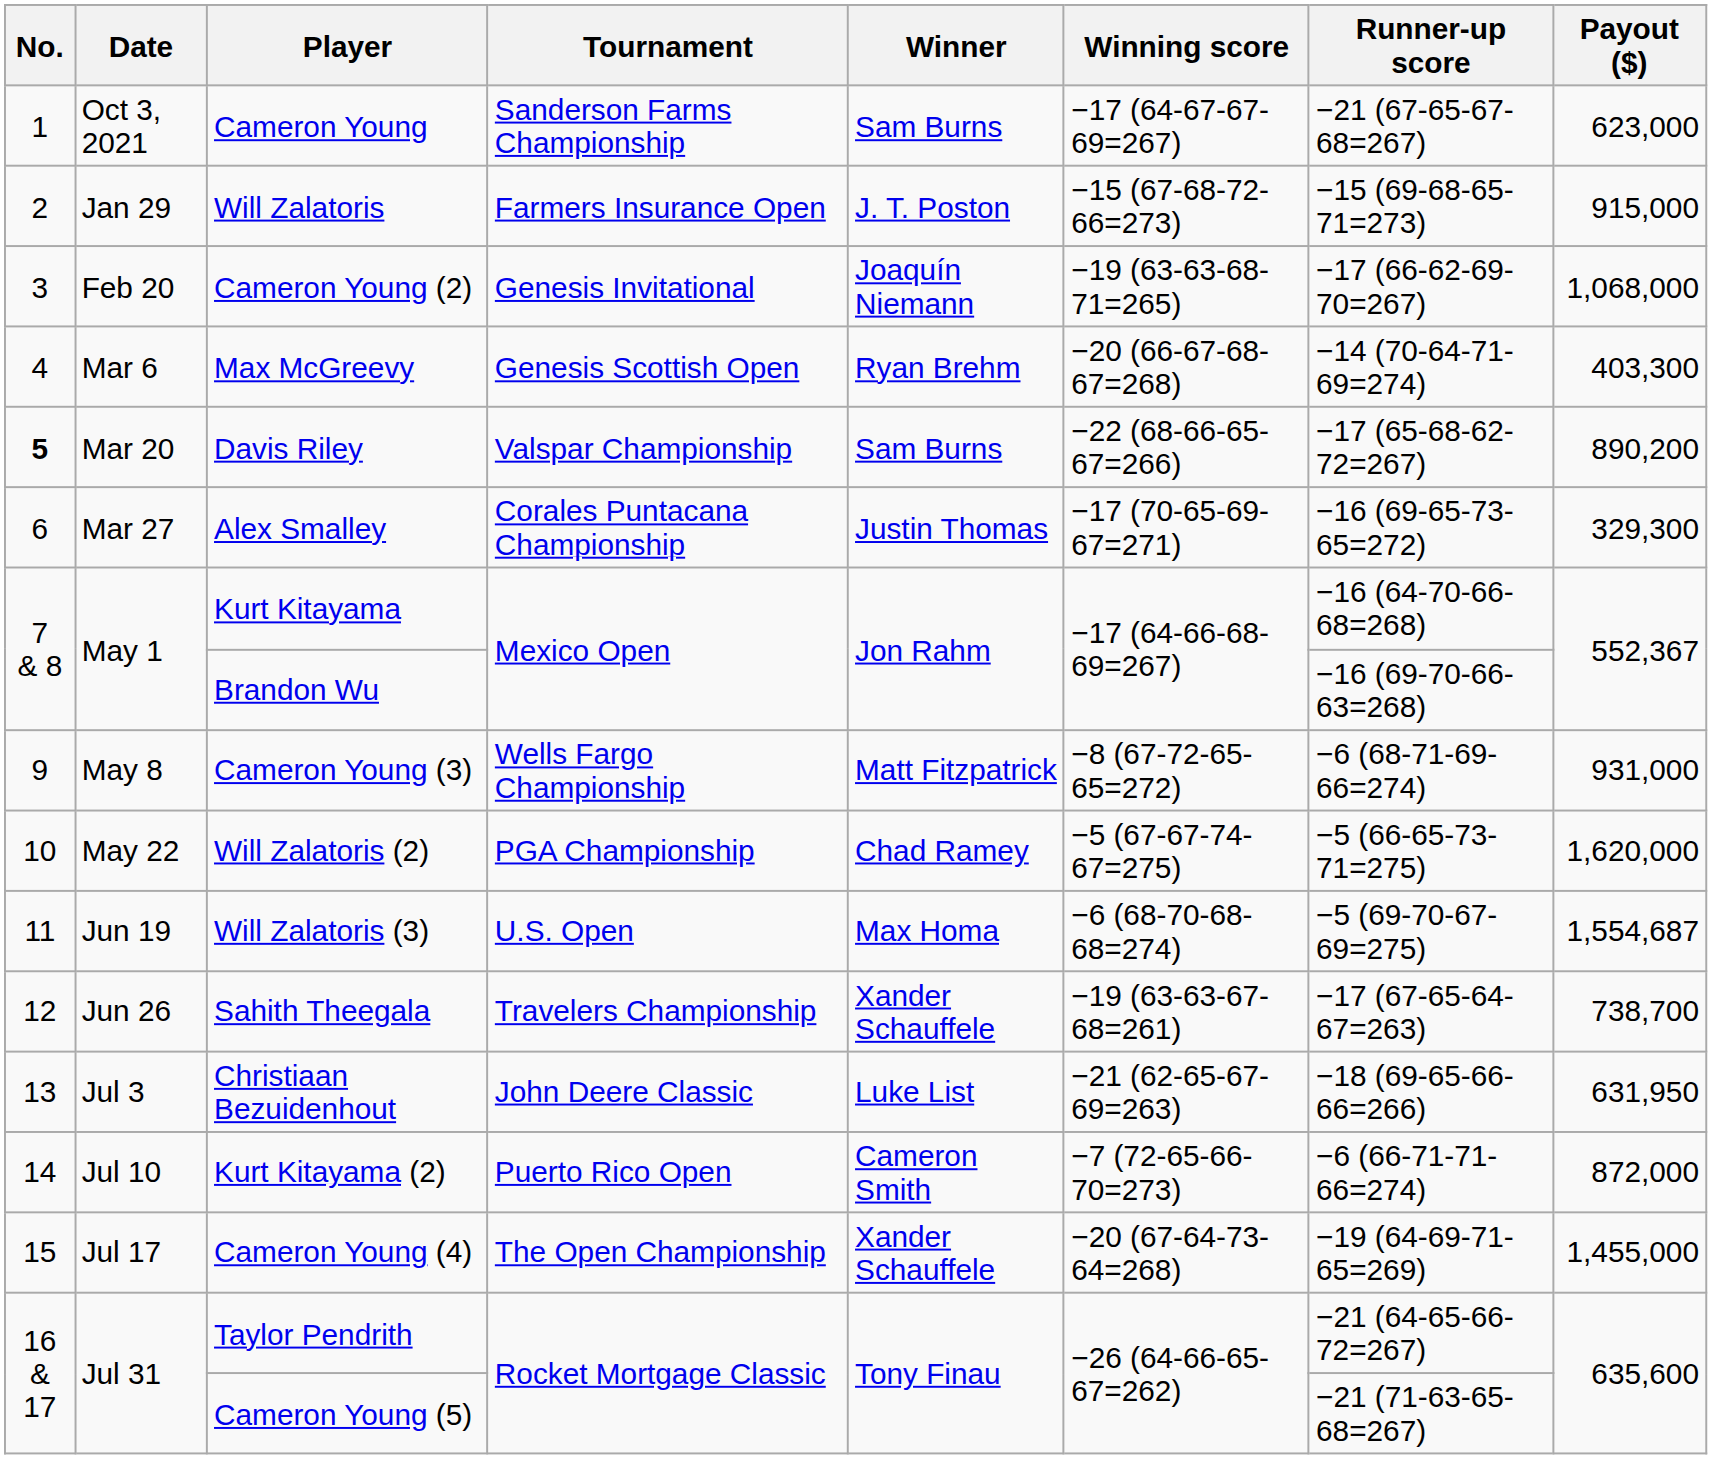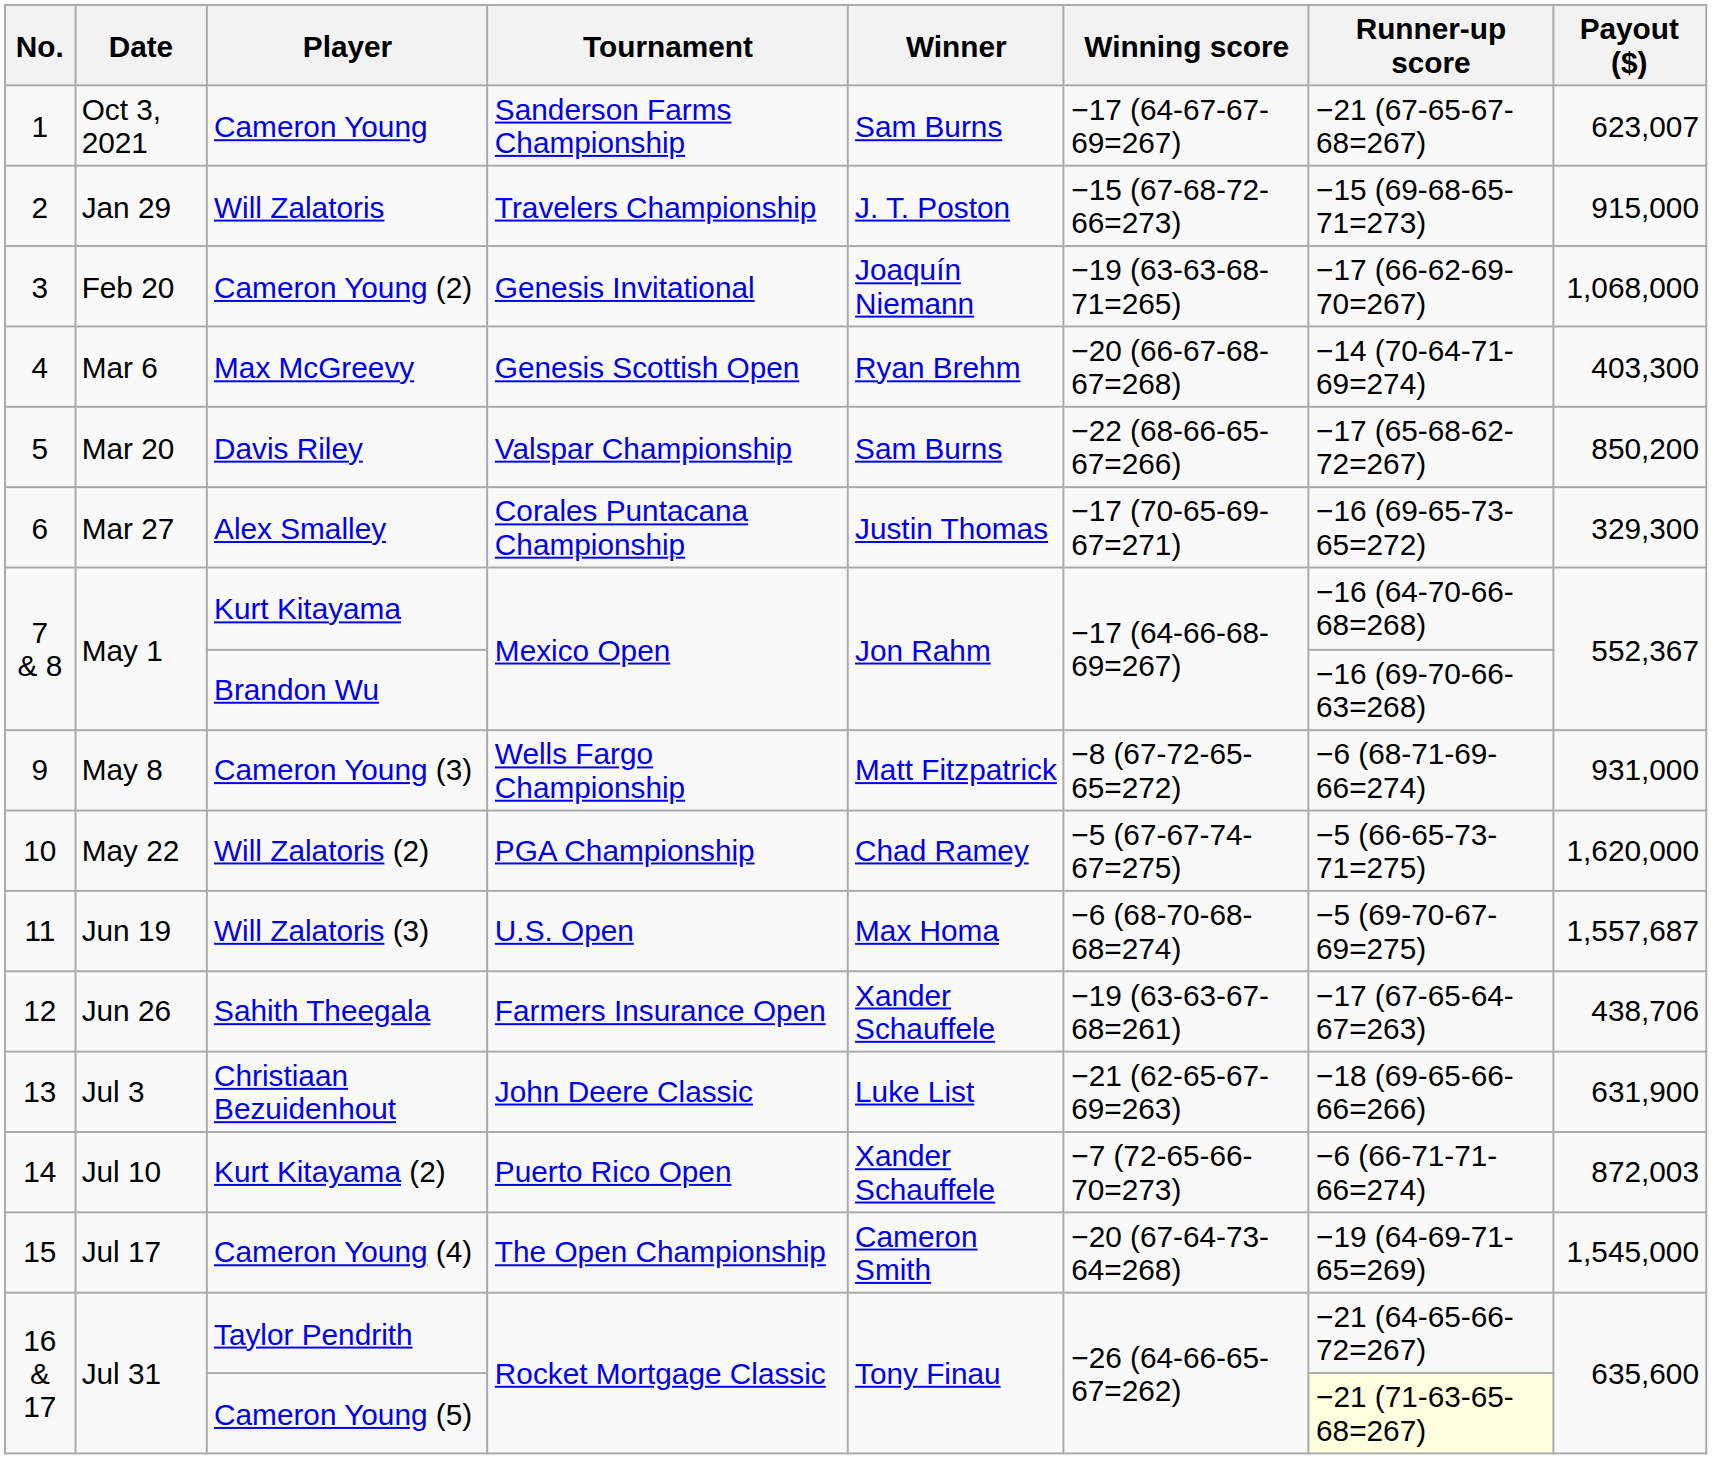 <table class="wikitable" style="font-size:95%;">
 <tr>
 <th>No.</th>
 <th>Date</th>
 <th>Player</th>
 <th>Tournament</th>
 <th>Winner</th>
 <th>Winning score</th>
 <th>Runner-up score</th>
 <th>Payout ($)</th>
 </tr>
 <tr>
 <td align=center>1</td>
 <td>Oct 3, 2021</td>
 <td> <a href='#'>Cameron Young</a></td>
 <td><a href='#'>Sanderson Farms Championship</a></td>
 <td> <a href='#'>Sam Burns</a></td>
 <td>−17 (64-67-67-69=267)</td>
 <td>−21 (67-65-67-68=267)</td>
-<td align=right>623,000</td>
+<td align=right>623,007</td>
 </tr>
 <tr>
 <td align=center>2</td>
 <td>Jan 29</td>
 <td> <a href='#'>Will Zalatoris</a></td>
-<td><a href='#'>Farmers Insurance Open</a></td>
+<td><a href='#'>Travelers Championship</a></td>
 <td> <a href='#'>J. T. Poston</a></td>
 <td>−15 (67-68-72-66=273)</td>
 <td>−15 (69-68-65-71=273)</td>
 <td align=right>915,000</td>
 </tr>
 <tr>
 <td align=center>3</td>
 <td>Feb 20</td>
 <td> <a href='#'>Cameron Young</a> (2)</td>
 <td><a href='#'>Genesis Invitational</a></td>
 <td> <a href='#'>Joaquín Niemann</a></td>
 <td>−19 (63-63-68-71=265)</td>
 <td>−17 (66-62-69-70=267)</td>
 <td align=right>1,068,000</td>
 </tr>
 <tr>
 <td align=center>4</td>
 <td>Mar 6</td>
 <td> <a href='#'>Max McGreevy</a></td>
 <td><a href='#'>Genesis Scottish Open</a></td>
 <td> <a href='#'>Ryan Brehm</a></td>
 <td>−20 (66-67-68-67=268)</td>
 <td>−14 (70-64-71-69=274)</td>
 <td align=right>403,300</td>
 </tr>
 <tr>
-<td align=center><strong>5</strong></td>
+<td align=center>5</td>
 <td>Mar 20</td>
 <td> <a href='#'>Davis Riley</a></td>
 <td><a href='#'>Valspar Championship</a></td>
 <td> <a href='#'>Sam Burns</a></td>
 <td>−22 (68-66-65-67=266)</td>
 <td>−17 (65-68-62-72=267)</td>
-<td align=right>890,200</td>
+<td align=right>850,200</td>
 </tr>
 <tr>
 <td align=center>6</td>
 <td>Mar 27</td>
 <td> <a href='#'>Alex Smalley</a></td>
 <td><a href='#'>Corales Puntacana Championship</a></td>
 <td> <a href='#'>Justin Thomas</a></td>
 <td>−17 (70-65-69-67=271)</td>
 <td>−16 (69-65-73-65=272)</td>
 <td align=right>329,300</td>
 </tr>
 <tr>
 <td align=center rowspan=2>7<br>& 8</td>
 <td rowspan=2>May 1</td>
 <td> <a href='#'>Kurt Kitayama</a></td>
 <td rowspan=2><a href='#'>Mexico Open</a></td>
 <td rowspan=2> <a href='#'>Jon Rahm</a></td>
 <td rowspan=2>−17 (64-66-68-69=267)</td>
 <td>−16 (64-70-66-68=268)</td>
 <td align=right rowspan=2>552,367</td>
 </tr>
 <tr>
 <td> <a href='#'>Brandon Wu</a></td>
 <td>−16 (69-70-66-63=268)</td>
 </tr>
 <tr>
 <td align=center>9</td>
 <td>May 8</td>
 <td> <a href='#'>Cameron Young</a> (3)</td>
 <td><a href='#'>Wells Fargo Championship</a></td>
 <td> <a href='#'>Matt Fitzpatrick</a></td>
 <td>−8 (67-72-65-65=272)</td>
 <td>−6 (68-71-69-66=274)</td>
 <td align=right>931,000</td>
 </tr>
 <tr>
 <td align=center>10</td>
 <td>May 22</td>
 <td> <a href='#'>Will Zalatoris</a> (2)</td>
 <td><a href='#'>PGA Championship</a></td>
 <td> <a href='#'>Chad Ramey</a></td>
 <td>−5 (67-67-74-67=275)</td>
 <td>−5 (66-65-73-71=275)</td>
 <td align=right>1,620,000</td>
 </tr>
 <tr>
 <td align=center>11</td>
 <td>Jun 19</td>
 <td> <a href='#'>Will Zalatoris</a> (3)</td>
 <td><a href='#'>U.S. Open</a></td>
 <td> <a href='#'>Max Homa</a></td>
 <td>−6 (68-70-68-68=274)</td>
 <td>−5 (69-70-67-69=275)</td>
-<td align=right>1,554,687</td>
+<td align=right>1,557,687</td>
 </tr>
 <tr>
 <td align=center>12</td>
 <td>Jun 26</td>
 <td> <a href='#'>Sahith Theegala</a></td>
-<td><a href='#'>Travelers Championship</a></td>
+<td><a href='#'>Farmers Insurance Open</a></td>
 <td> <a href='#'>Xander Schauffele</a></td>
 <td>−19 (63-63-67-68=261)</td>
 <td>−17 (67-65-64-67=263)</td>
-<td align=right>738,700</td>
+<td align=right>438,706</td>
 </tr>
 <tr>
 <td align=center>13</td>
 <td>Jul 3</td>
 <td> <a href='#'>Christiaan Bezuidenhout</a></td>
 <td><a href='#'>John Deere Classic</a></td>
 <td> <a href='#'>Luke List</a></td>
 <td>−21 (62-65-67-69=263)</td>
 <td>−18 (69-65-66-66=266)</td>
-<td align=right>631,950</td>
+<td align=right>631,900</td>
 </tr>
 <tr>
 <td align=center>14</td>
 <td>Jul 10</td>
 <td> <a href='#'>Kurt Kitayama</a> (2)</td>
 <td><a href='#'>Puerto Rico Open</a></td>
-<td> <a href='#'>Cameron Smith</a></td>
+<td> <a href='#'>Xander Schauffele</a></td>
 <td>−7 (72-65-66-70=273)</td>
 <td>−6 (66-71-71-66=274)</td>
-<td align=right>872,000</td>
+<td align=right>872,003</td>
 </tr>
 <tr>
 <td align=center>15</td>
 <td>Jul 17</td>
 <td> <a href='#'>Cameron Young</a> (4)</td>
 <td><a href='#'>The Open Championship</a></td>
-<td> <a href='#'>Xander Schauffele</a></td>
+<td> <a href='#'>Cameron Smith</a></td>
 <td>−20 (67-64-73-64=268)</td>
 <td>−19 (64-69-71-65=269)</td>
-<td align=right>1,455,000</td>
+<td align=right>1,545,000</td>
 </tr>
 <tr>
 <td align=center rowspan=2>16<br>& 17</td>
 <td rowspan=2>Jul 31</td>
 <td> <a href='#'>Taylor Pendrith</a></td>
 <td rowspan=2><a href='#'>Rocket Mortgage Classic</a></td>
 <td rowspan=2> <a href='#'>Tony Finau</a></td>
 <td rowspan=2>−26 (64-66-65-67=262)</td>
 <td>−21 (64-65-66-72=267)</td>
 <td align=right rowspan=2>635,600</td>
 </tr>
 <tr>
 <td> <a href='#'>Cameron Young</a> (5)</td>
-<td>−21 (71-63-65-68=267)</td>
+<td style="background: lightyellow;">−21 (71-63-65-68=267)</td>
 </tr>
 </table>
